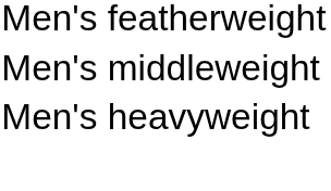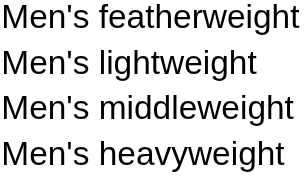 <table>
 <tr>
 <td>Men's featherweight<br></td>
+<td></td>
+<td></td>
+<td></td>
+</tr>
+<tr>
+<td>Men's lightweight<br></td>
 <td></td>
 <td></td>
 <td></td>
 </tr>
 <tr>
 <td>Men's middleweight<br></td>
 <td></td>
 <td></td>
 <td></td>
 </tr>
 <tr>
 <td>Men's heavyweight<br></td>
 <td></td>
 <td></td>
 <td></td>
 </tr>
 </table>
